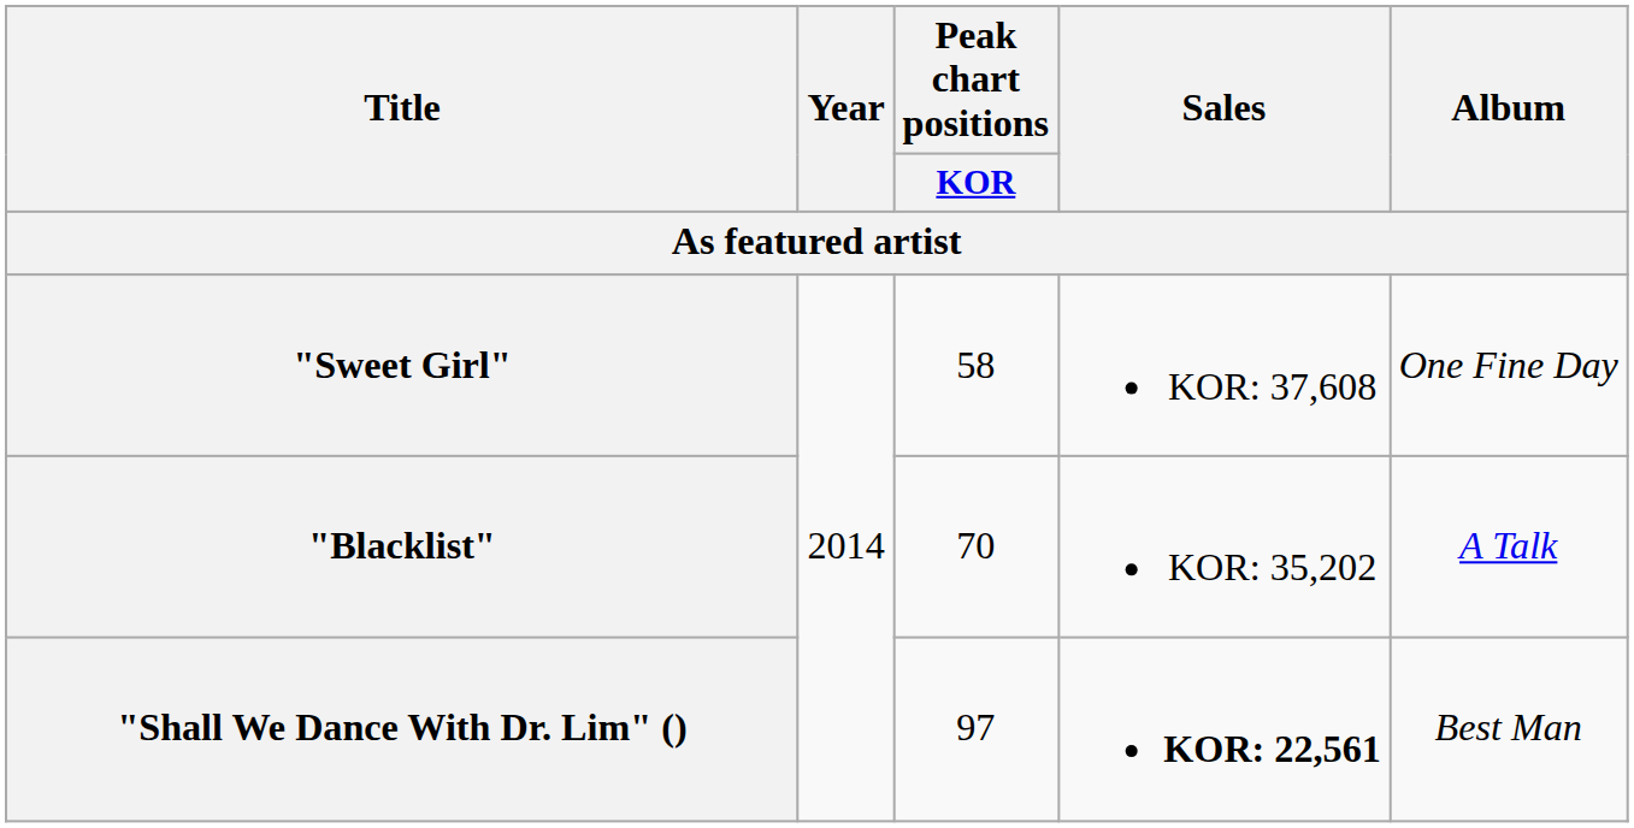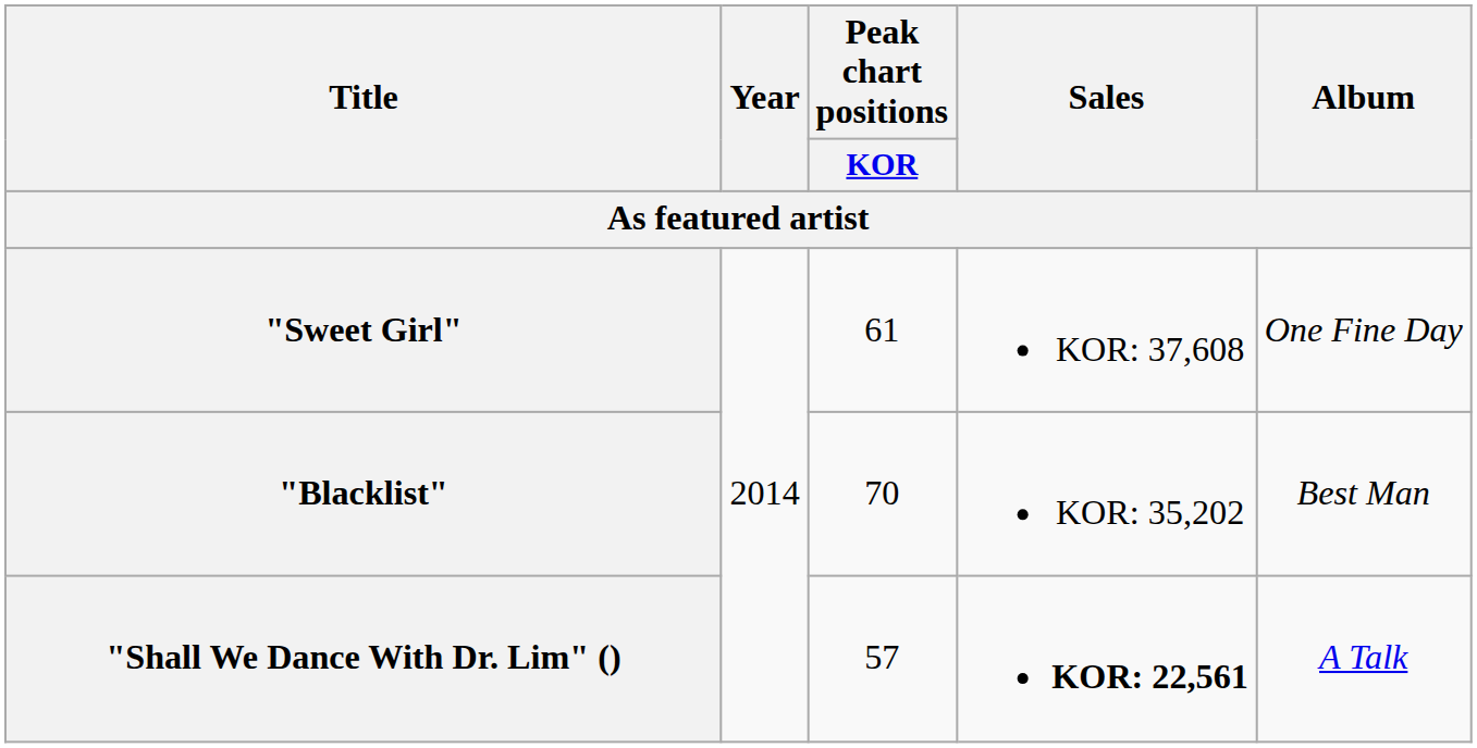 <table class="wikitable plainrowheaders" style="text-align:center">
 <tr>
 <th scope="col" rowspan="2" style="width:20em">Title</th>
 <th scope="col" rowspan="2">Year</th>
 <th scope="col" colspan="1">Peak chart positions</th>
 <th scope="col" rowspan="2">Sales</th>
 <th scope="col" rowspan="2">Album</th>
 </tr>
 <tr>
 <th scope="col" style="width:2.5em;font-size:90%"><a href='#'>KOR</a><br></th>
 </tr>
 <tr>
 <th scope="col" colspan="5">As featured artist</th>
 </tr>
 <tr>
 <th scope="row">"Sweet Girl" </th>
 <td rowspan="3">2014</td>
-<td>58</td>
+<td>61</td>
 <td><br><ul><li>KOR: 37,608</li></ul></td>
 <td><em>One Fine Day</em></td>
 </tr>
 <tr>
 <th scope="row">"Blacklist" </th>
 <td>70</td>
 <td><br><ul><li>KOR: 35,202</li></ul></td>
-<td><em><a href='#'>A Talk</a></em></td>
+<td><em>Best Man</em></td>
 </tr>
 <tr>
 <th scope="row">"Shall We Dance With Dr. Lim" () </th>
-<td>97</td>
+<td>57</td>
 <td><strong><br><ul><li>KOR: 22,561</li></ul></strong></td>
-<td><em>Best Man</em></td>
+<td><em><a href='#'>A Talk</a></em></td>
 </tr>
 </table>
